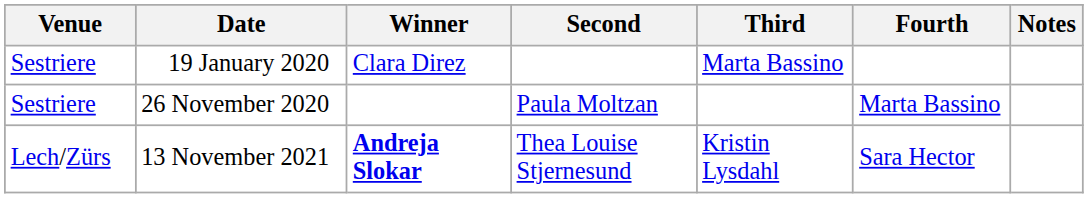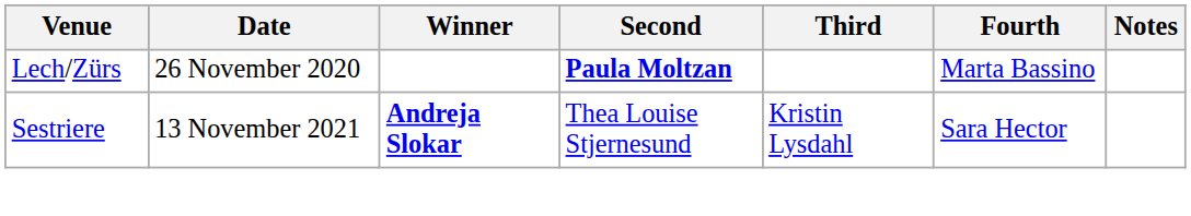 <table class="wikitable plainrowheaders" style="background:#fff; font-size:86%; line-height:16px; border:grey solid 1px; border-collapse:collapse">
 <tr>
 <th style="width:100px">Venue</th>
 <th style="width:110px">Date</th>
 <th style="width:200px">Winner</th>
 <th style="width:200px">Second</th>
 <th style="width:200px">Third</th>
 <th style="width:200px">Fourth</th>
 <th style="width:40px">Notes</th>
 </tr>
 <tr>
-<td style="white-space:nowrap;"> <a href='#'>Sestriere</a></td>
-<td style="white-space:nowrap;" align=right>19 January 2020  </td>
-<td> <a href='#'>Clara Direz</a></td>
-<td></td>
-<td> <a href='#'>Marta Bassino</a></td>
-<td></td>
-<td></td>
-</tr>
-<tr>
-<td style="white-space:nowrap;"> <a href='#'>Sestriere</a></td>
+<td style="white-space:nowrap;"> <a href='#'>Lech</a>/<a href='#'>Zürs</a></td>
 <td style="white-space:nowrap;" align=right>26 November 2020  </td>
 <td></td>
-<td> <a href='#'>Paula Moltzan</a></td>
+<td><strong> <a href='#'>Paula Moltzan</a></strong></td>
 <td></td>
 <td> <a href='#'>Marta Bassino</a></td>
 <td></td>
 </tr>
 <tr>
-<td style="white-space:nowrap;"> <a href='#'>Lech</a>/<a href='#'>Zürs</a></td>
+<td style="white-space:nowrap;"> <a href='#'>Sestriere</a></td>
 <td style="white-space:nowrap;" align=right>13 November 2021  </td>
 <td><strong> <a href='#'>Andreja Slokar</a></strong></td>
 <td> <a href='#'>Thea Louise Stjernesund</a></td>
 <td> <a href='#'>Kristin Lysdahl</a></td>
 <td> <a href='#'>Sara Hector</a></td>
 <td></td>
 </tr>
 </table>
